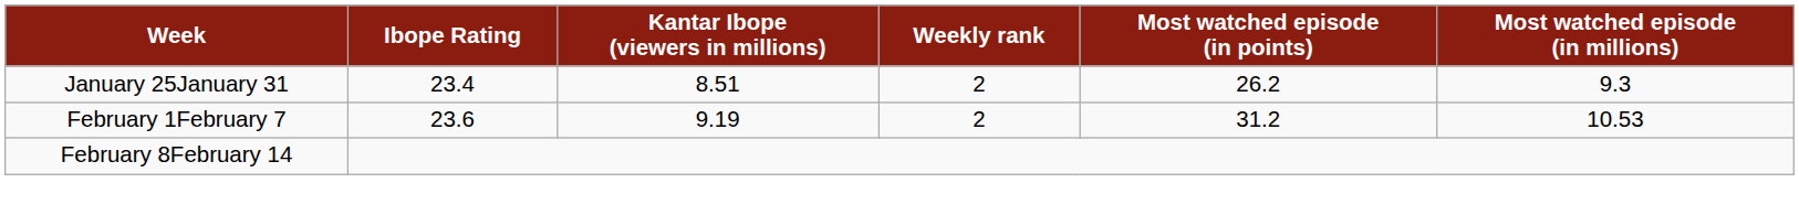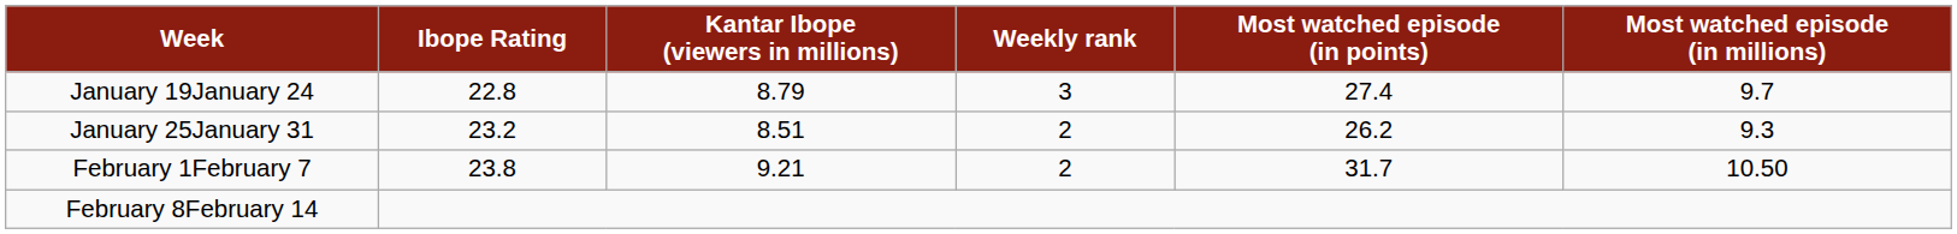 <table class="wikitable sortable" style="margin:0; width:100%;">
 <tr>
 <th style="background:#8b1c10; color:white;" rowspan="1">Week</th>
 <th style="background:#8b1c10; color:white;" rowspan="1">Ibope Rating</th>
 <th style="background:#8b1c10; color:white;" rowspan="1">Kantar Ibope<br>(viewers in millions)</th>
 <th style="background:#8b1c10; color:white;" rowspan="1">Weekly rank</th>
 <th style="background:#8b1c10; color:white;" rowspan="1">Most watched episode<br>(in points)</th>
 <th style="background:#8b1c10; color:white;" rowspan="1">Most watched episode<br>(in millions)</th>
 </tr>
 <tr>
+<td style="text-align:center;">January 19January 24</td>
+<td style="text-align:center;">22.8</td>
+<td style="text-align:center;">8.79</td>
+<td style="text-align:center;">3</td>
+<td style="text-align:center;">27.4</td>
+<td style="text-align:center;">9.7</td>
+</tr>
+<tr>
 <td style="text-align:center;">January 25January 31</td>
-<td style="text-align:center;">23.4</td>
+<td style="text-align:center;">23.2</td>
 <td style="text-align:center;">8.51</td>
 <td style="text-align:center;">2</td>
 <td style="text-align:center;">26.2</td>
 <td style="text-align:center;">9.3</td>
 </tr>
 <tr>
 <td style="text-align:center;">February 1February 7</td>
-<td style="text-align:center;">23.6</td>
-<td style="text-align:center;">9.19</td>
+<td style="text-align:center;">23.8</td>
+<td style="text-align:center;">9.21</td>
 <td style="text-align:center;">2</td>
-<td style="text-align:center;">31.2</td>
-<td style="text-align:center;">10.53</td>
+<td style="text-align:center;">31.7</td>
+<td style="text-align:center;">10.50</td>
 </tr>
 <tr>
 <td style="text-align:center;">February 8February 14</td>
 </tr>
 </table>
